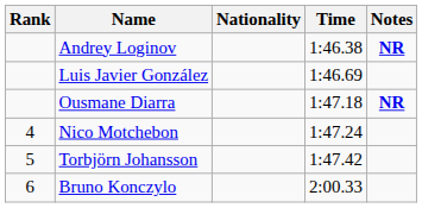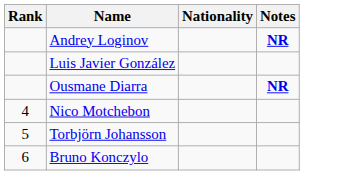 <table class="wikitable sortable" style="text-align:center">
 <tr>
 <th>Rank</th>
 <th>Name</th>
 <th>Nationality</th>
-<th>Time</th>
 <th>Notes</th>
 </tr>
 <tr>
 <td></td>
 <td align="left"><a href='#'>Andrey Loginov</a></td>
 <td align=left></td>
-<td>1:46.38</td>
 <td><strong><a href='#'>NR</a></strong></td>
 </tr>
 <tr>
 <td></td>
 <td align="left"><a href='#'>Luis Javier González</a></td>
 <td align=left></td>
-<td>1:46.69</td>
 <td></td>
 </tr>
 <tr>
 <td></td>
 <td align="left"><a href='#'>Ousmane Diarra</a></td>
 <td align=left></td>
-<td>1:47.18</td>
 <td><strong><a href='#'>NR</a></strong></td>
 </tr>
 <tr>
 <td>4</td>
 <td align="left"><a href='#'>Nico Motchebon</a></td>
 <td align=left></td>
-<td>1:47.24</td>
 <td></td>
 </tr>
 <tr>
 <td>5</td>
 <td align="left"><a href='#'>Torbjörn Johansson</a></td>
 <td align=left></td>
-<td>1:47.42</td>
 <td></td>
 </tr>
 <tr>
 <td>6</td>
 <td align="left"><a href='#'>Bruno Konczylo</a></td>
 <td align=left></td>
-<td>2:00.33</td>
 <td></td>
 </tr>
 </table>
